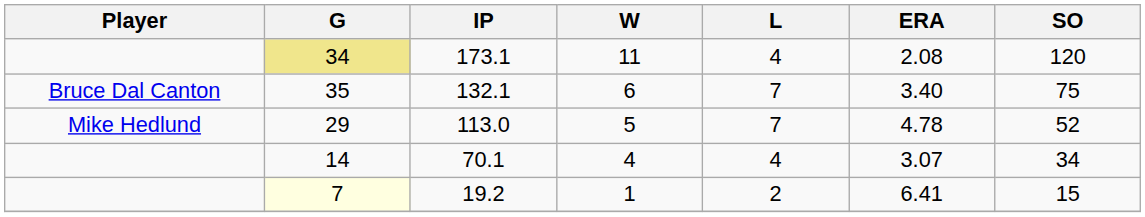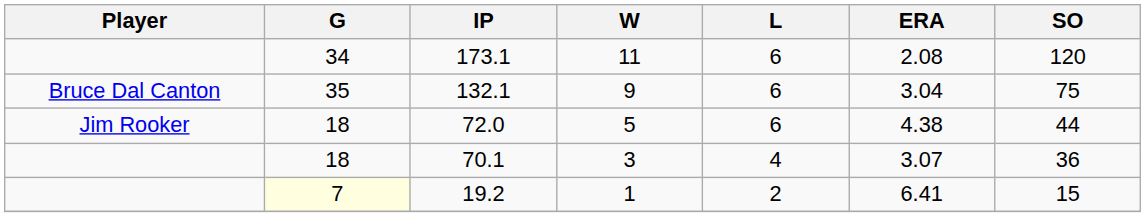 <table class="wikitable sortable">
 <tr>
 <th bgcolor="#DDDDFF" width="16%">Player</th>
 <th bgcolor="#DDDDFF" width="9%">G</th>
 <th bgcolor="#DDDDFF" width="9%">IP</th>
 <th bgcolor="#DDDDFF" width="9%">W</th>
 <th bgcolor="#DDDDFF" width="9%">L</th>
 <th bgcolor="#DDDDFF" width="9%">ERA</th>
 <th bgcolor="#DDDDFF" width="9%">SO</th>
 </tr>
 <tr align="center">
 <td></td>
-<td style="background: khaki;">34</td>
+<td>34</td>
 <td>173.1</td>
 <td>11</td>
-<td>4</td>
+<td>6</td>
 <td>2.08</td>
 <td>120</td>
 </tr>
 <tr align="center">
 <td><a href='#'>Bruce Dal Canton</a></td>
 <td>35</td>
 <td>132.1</td>
+<td>9</td>
 <td>6</td>
-<td>7</td>
-<td>3.40</td>
+<td>3.04</td>
 <td>75</td>
 </tr>
 <tr align=center>
-<td><a href='#'>Mike Hedlund</a></td>
-<td>29</td>
-<td>113.0</td>
+<td><a href='#'>Jim Rooker</a></td>
+<td>18</td>
+<td>72.0</td>
 <td>5</td>
-<td>7</td>
-<td>4.78</td>
-<td>52</td>
+<td>6</td>
+<td>4.38</td>
+<td>44</td>
 </tr>
 <tr align=center>
 <td></td>
-<td>14</td>
+<td>18</td>
 <td>70.1</td>
-<td>4</td>
+<td>3</td>
 <td>4</td>
 <td>3.07</td>
-<td>34</td>
+<td>36</td>
 </tr>
 <tr align="center">
 <td></td>
 <td style="background: lightyellow;">7</td>
 <td>19.2</td>
 <td>1</td>
 <td>2</td>
 <td>6.41</td>
 <td>15</td>
 </tr>
 <tr align="center">
 </tr>
 </table>
